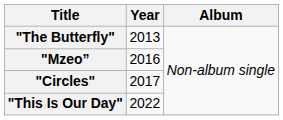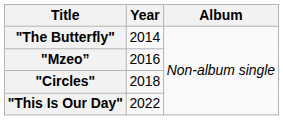 <table class="wikitable plainrowheaders" style="text-align:center;">
 <tr>
 <th scope="col" rowspan="1">Title</th>
 <th scope="col" rowspan="1">Year</th>
 <th scope="col" rowspan="1">Album</th>
 </tr>
 <tr>
 <th scope="row">"The Butterfly"</th>
-<td rowspan="1">2013</td>
+<td rowspan="1">2014</td>
 <td rowspan="4"><em>Non-album single</em></td>
 </tr>
 <tr>
 <th scope="row">"Mzeo”</th>
 <td rowspan="1">2016</td>
 </tr>
 <tr>
 <th scope="row">"Circles"</th>
-<td rowspan="1">2017</td>
+<td rowspan="1">2018</td>
 </tr>
 <tr>
 <th scope="row">"This Is Our Day"</th>
 <td rowspan="1">2022</td>
 </tr>
 </table>
